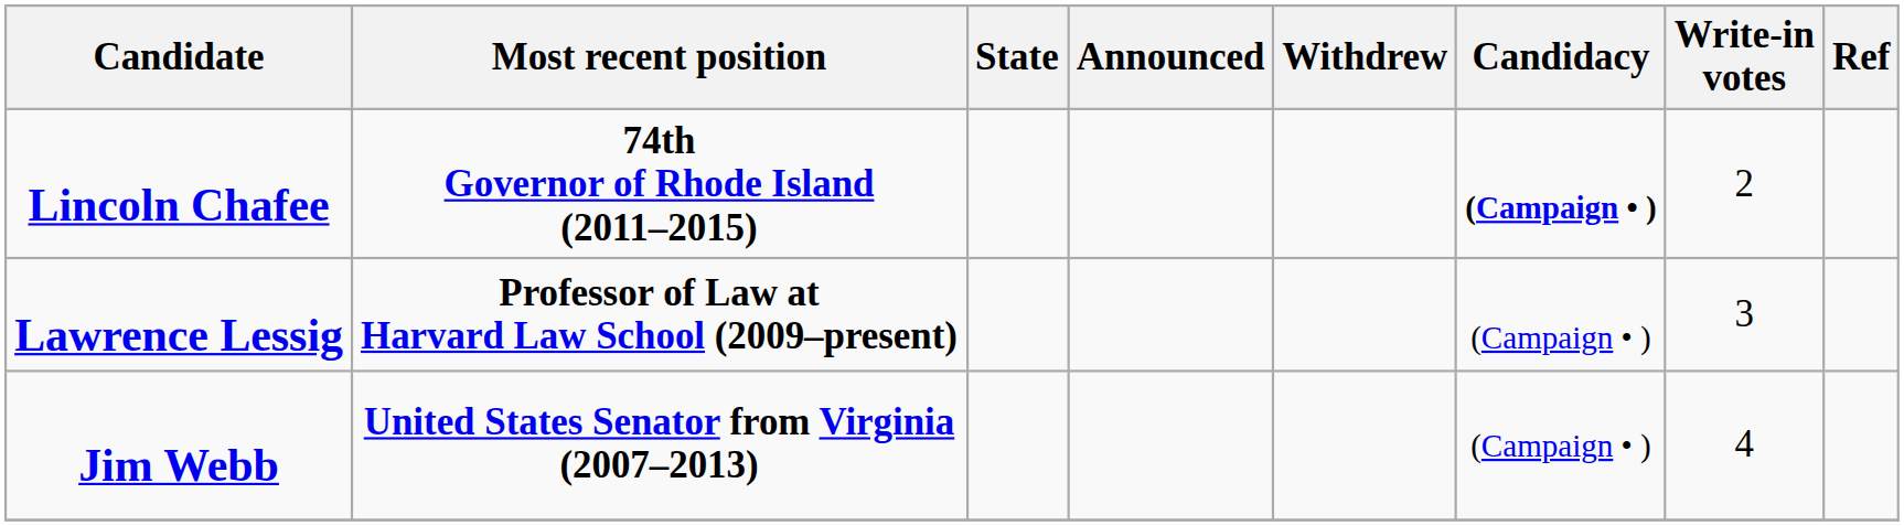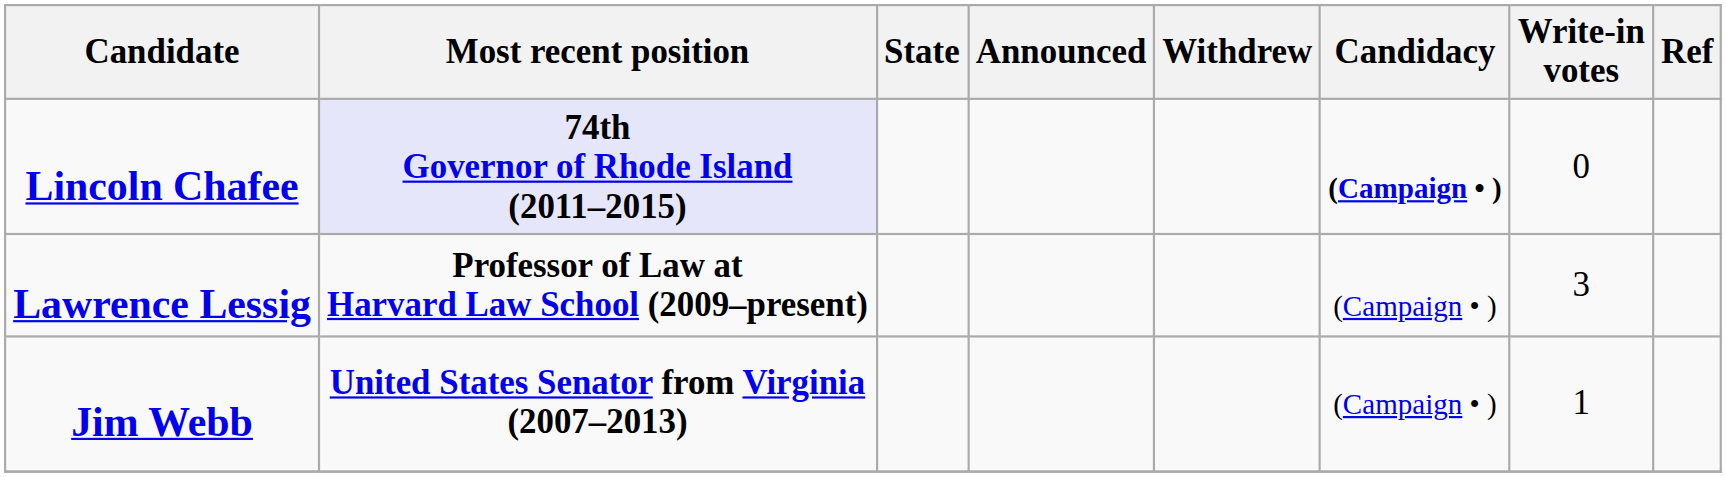 <table class="wikitable sortable" style="text-align:center">
 <tr>
 <th>Candidate</th>
 <th>Most recent position</th>
 <th>State</th>
 <th>Announced</th>
 <th>Withdrew</th>
 <th>Candidacy</th>
 <th>Write-in<br>votes</th>
 <th class = "unsortable">Ref</th>
 </tr>
 <tr>
 <td data-sort-value="Chafee"><br> <strong><big><a href='#'>Lincoln Chafee</a></big></strong></td>
-<td style="text-align:center;"><strong>74th<br><a href='#'>Governor of Rhode Island</a><br> (2011–2015)</strong></td>
+<td style="background: lavender; text-align:center;"><strong>74th<br><a href='#'>Governor of Rhode Island</a><br> (2011–2015)</strong></td>
 <td></td>
 <td></td>
 <td></td>
 <td><strong><small><br>(<a href='#'>Campaign</a> • )<br></small></strong></td>
-<td>2</td>
+<td>0</td>
 <td></td>
 </tr>
 <tr>
 <td data-sort-value="Lessig"> <br><strong><big><a href='#'>Lawrence Lessig</a></big></strong></td>
 <td><strong>Professor of Law at<br> <a href='#'>Harvard Law School</a> (2009–present)</strong></td>
 <td></td>
 <td></td>
 <td></td>
 <td><small><br>(<a href='#'>Campaign</a> •  )<br></small></td>
 <td>3</td>
 <td></td>
 </tr>
 <tr>
 <td data-sort-value="Webb"> <br> <strong><big><a href='#'>Jim Webb</a></big></strong></td>
 <td style="text-align:center;"><strong><a href='#'>United States Senator</a> from <a href='#'>Virginia</a><br> (2007–2013)</strong></td>
 <td></td>
 <td></td>
 <td></td>
 <td><small><br></small><small>(<a href='#'>Campaign</a> • )</small><small><br></small><br><small></small></td>
-<td>4</td>
+<td>1</td>
 <td></td>
 </tr>
 <tr>
 </tr>
 </table>
